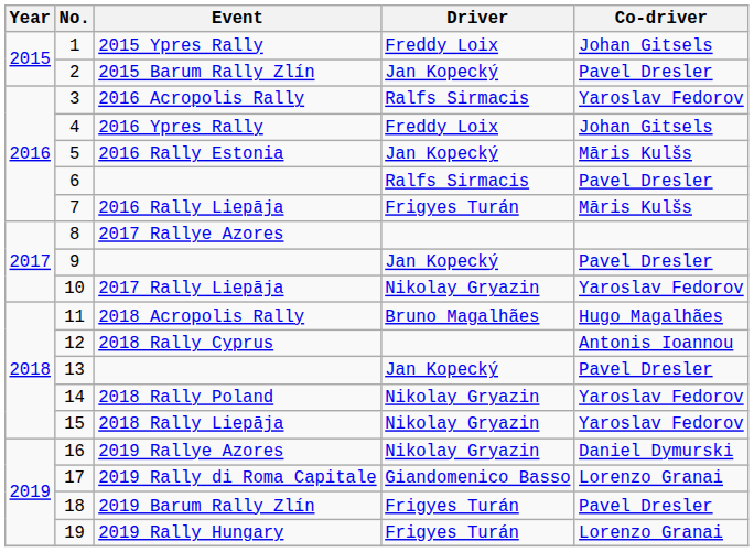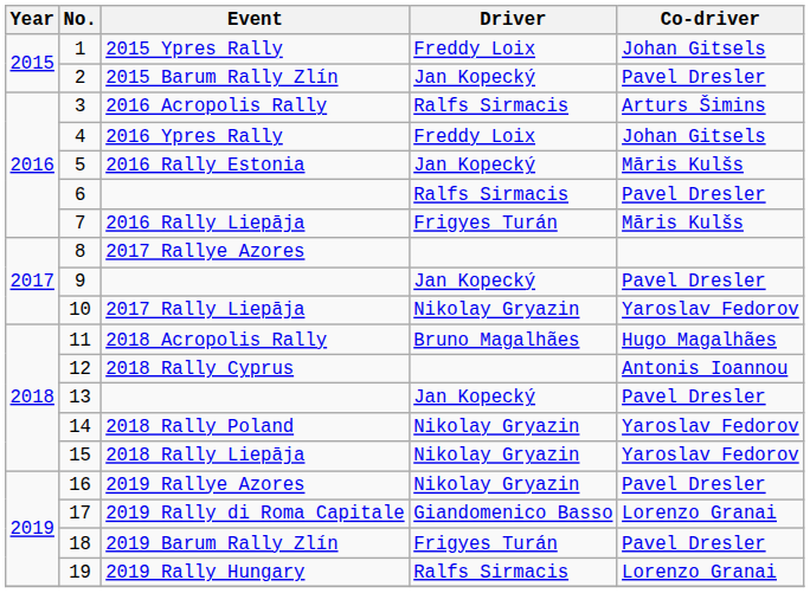 <table class="wikitable" style="font-size: 85%; ">
 <tr>
 <th>Year</th>
 <th>No.</th>
 <th>Event</th>
 <th>Driver</th>
 <th>Co-driver</th>
 </tr>
 <tr>
 <td rowspan="2" style="text-align:center;"><a href='#'>2015</a></td>
 <td align="center">1</td>
 <td> <a href='#'>2015 Ypres Rally</a></td>
 <td> <a href='#'>Freddy Loix</a></td>
 <td> <a href='#'>Johan Gitsels</a></td>
 </tr>
 <tr>
 <td align="center">2</td>
 <td> <a href='#'>2015 Barum Rally Zlín</a></td>
 <td> <a href='#'>Jan Kopecký</a></td>
 <td> <a href='#'>Pavel Dresler</a></td>
 </tr>
 <tr>
 <td rowspan="5" style="text-align:center;"><a href='#'>2016</a></td>
 <td align="center">3</td>
 <td> <a href='#'>2016 Acropolis Rally</a></td>
 <td> <a href='#'>Ralfs Sirmacis</a></td>
-<td nowrap> <a href='#'>Yaroslav Fedorov</a></td>
+<td> <a href='#'>Arturs Šimins</a></td>
 </tr>
 <tr>
 <td align="center">4</td>
 <td> <a href='#'>2016 Ypres Rally</a></td>
 <td> <a href='#'>Freddy Loix</a></td>
 <td> <a href='#'>Johan Gitsels</a></td>
 </tr>
 <tr>
 <td align="center">5</td>
 <td> <a href='#'>2016 Rally Estonia</a></td>
 <td> <a href='#'>Jan Kopecký</a></td>
 <td> <a href='#'>Māris Kulšs</a></td>
 </tr>
 <tr>
 <td align="center">6</td>
 <td></td>
 <td> <a href='#'>Ralfs Sirmacis</a></td>
 <td> <a href='#'>Pavel Dresler</a></td>
 </tr>
 <tr>
 <td align="center">7</td>
 <td> <a href='#'>2016 Rally Liepāja</a></td>
 <td> <a href='#'>Frigyes Turán</a></td>
 <td> <a href='#'>Māris Kulšs</a></td>
 </tr>
 <tr>
 <td rowspan="3" style="text-align:center;"><a href='#'>2017</a></td>
 <td align="center">8</td>
 <td> <a href='#'>2017 Rallye Azores</a></td>
 <td></td>
 <td></td>
 </tr>
 <tr>
 <td align="center">9</td>
 <td></td>
 <td> <a href='#'>Jan Kopecký</a></td>
 <td> <a href='#'>Pavel Dresler</a></td>
 </tr>
 <tr>
 <td align="center">10</td>
 <td> <a href='#'>2017 Rally Liepāja</a></td>
 <td> <a href='#'>Nikolay Gryazin</a></td>
 <td> <a href='#'>Yaroslav Fedorov</a></td>
 </tr>
 <tr>
 <td rowspan="5" style="text-align:center;"><a href='#'>2018</a></td>
 <td align="center">11</td>
 <td> <a href='#'>2018 Acropolis Rally</a></td>
 <td> <a href='#'>Bruno Magalhães</a></td>
 <td> <a href='#'>Hugo Magalhães</a></td>
 </tr>
 <tr>
 <td align="center">12</td>
 <td> <a href='#'>2018 Rally Cyprus</a></td>
 <td></td>
 <td> <a href='#'>Antonis Ioannou</a></td>
 </tr>
 <tr>
 <td align="center">13</td>
 <td></td>
 <td> <a href='#'>Jan Kopecký</a></td>
 <td> <a href='#'>Pavel Dresler</a></td>
 </tr>
 <tr>
 <td align="center">14</td>
 <td> <a href='#'>2018 Rally Poland</a></td>
 <td> <a href='#'>Nikolay Gryazin</a></td>
 <td nowrap> <a href='#'>Yaroslav Fedorov</a></td>
 </tr>
 <tr>
 <td align="center">15</td>
 <td> <a href='#'>2018 Rally Liepāja</a></td>
 <td> <a href='#'>Nikolay Gryazin</a></td>
 <td nowrap> <a href='#'>Yaroslav Fedorov</a></td>
 </tr>
 <tr>
 <td rowspan="4" style="text-align:center;"><a href='#'>2019</a></td>
 <td align="center">16</td>
 <td nowrap> <a href='#'>2019 Rallye Azores</a></td>
 <td> <a href='#'>Nikolay Gryazin</a></td>
-<td nowrap> <a href='#'>Daniel Dymurski</a></td>
+<td> <a href='#'>Pavel Dresler</a></td>
 </tr>
 <tr>
 <td align="center">17</td>
 <td nowrap> <a href='#'>2019 Rally di Roma Capitale</a></td>
 <td nowrap> <a href='#'>Giandomenico Basso</a></td>
 <td nowrap> <a href='#'>Lorenzo Granai</a></td>
 </tr>
 <tr>
 <td align="center">18</td>
 <td nowrap> <a href='#'>2019 Barum Rally Zlín</a></td>
 <td> <a href='#'>Frigyes Turán</a></td>
 <td> <a href='#'>Pavel Dresler</a></td>
 </tr>
 <tr>
 <td align="center">19</td>
 <td nowrap> <a href='#'>2019 Rally Hungary</a></td>
-<td> <a href='#'>Frigyes Turán</a></td>
+<td> <a href='#'>Ralfs Sirmacis</a></td>
 <td nowrap> <a href='#'>Lorenzo Granai</a></td>
 </tr>
 <tr>
 </tr>
 </table>
